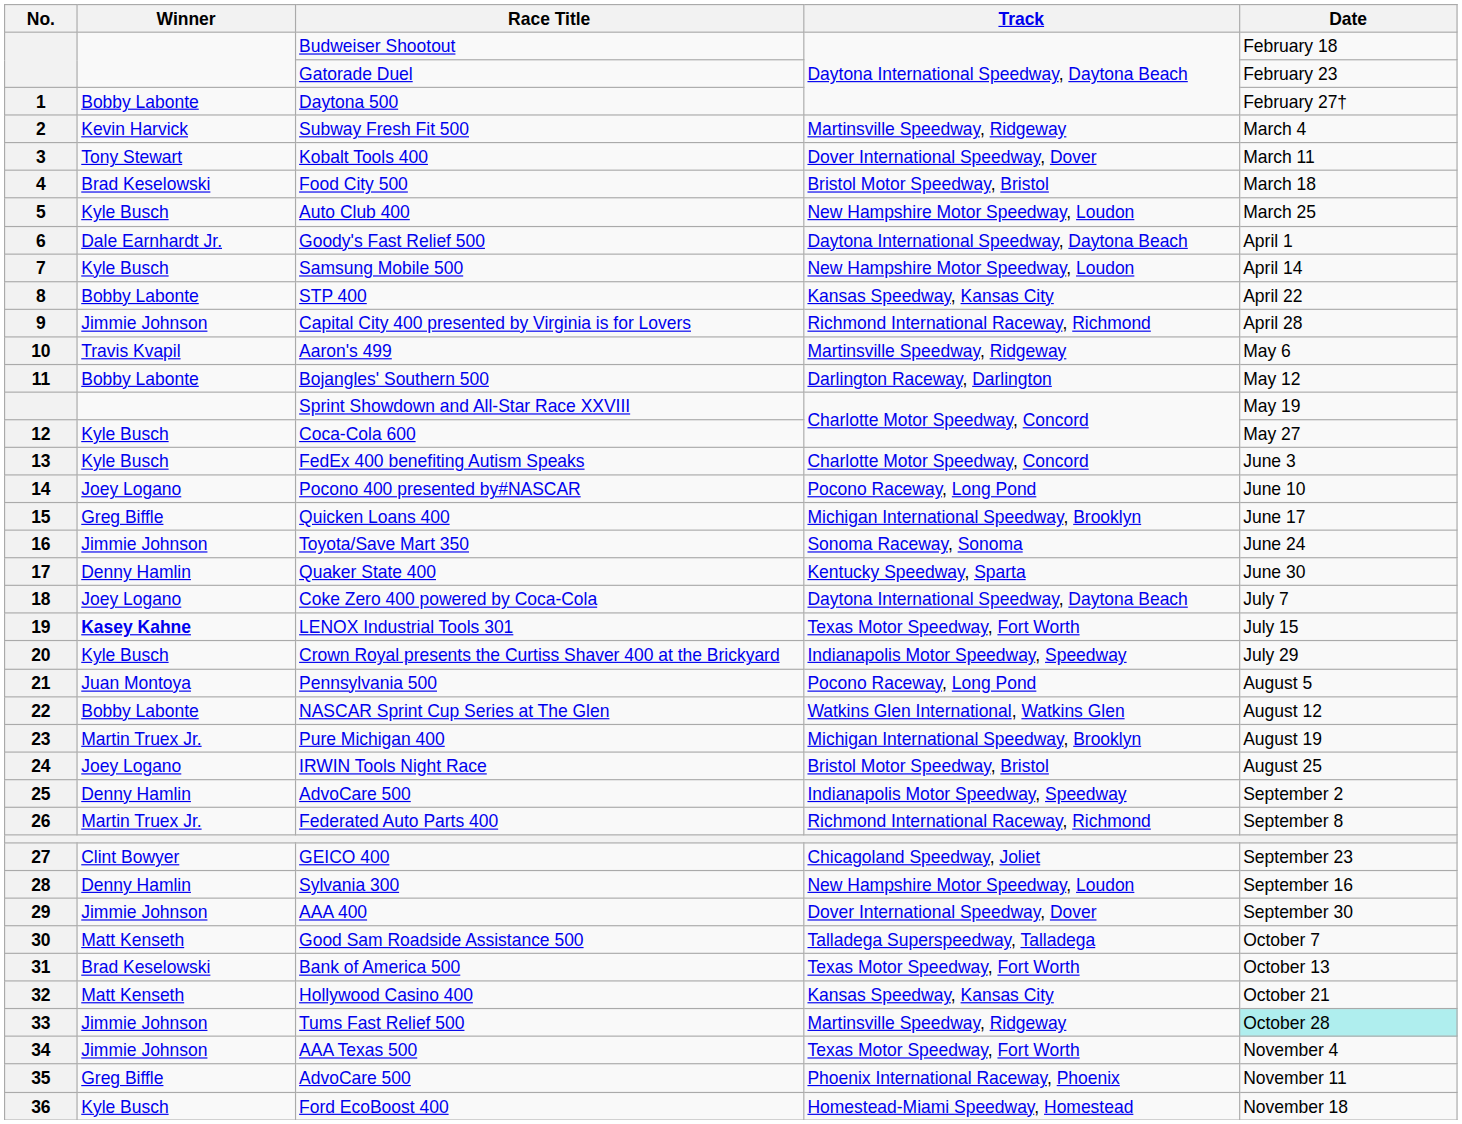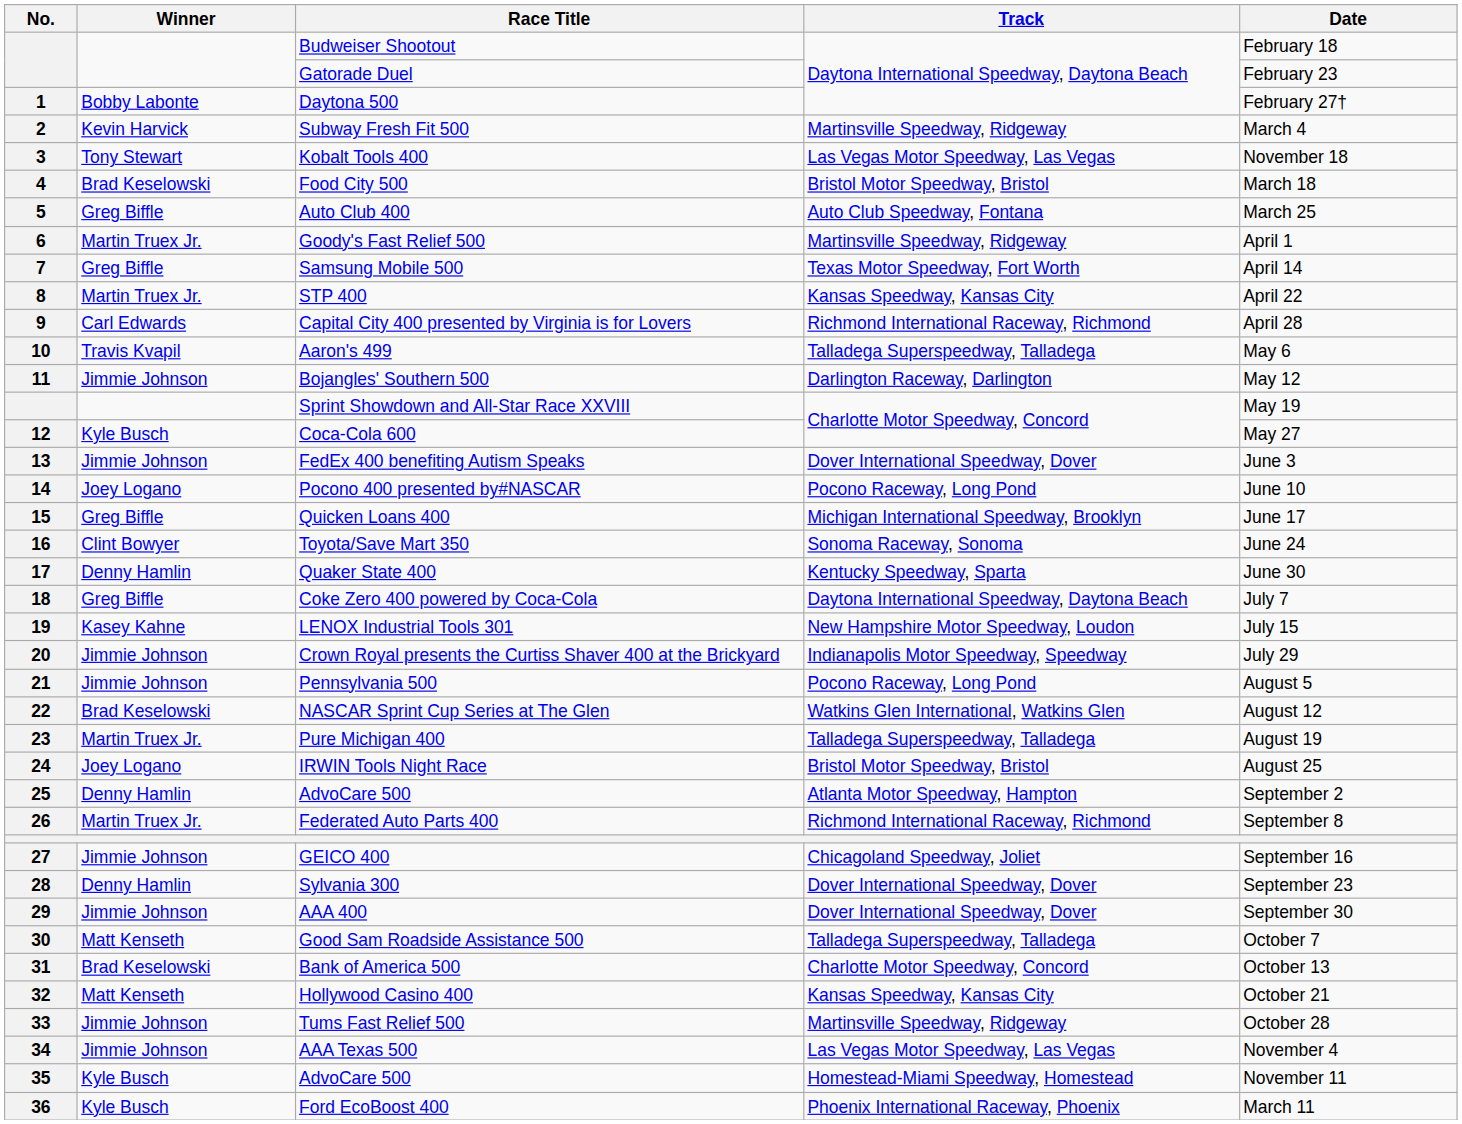 <table class="wikitable sortable" style="font-size:95%; width:100%">
 <tr>
 <th style="width:5%;">No.</th>
 <th style="width:15%;">Winner</th>
 <th style="width:35%;">Race Title</th>
 <th style="width:30%;"><a href='#'>Track</a></th>
 <th style="width:15%;">Date</th>
 </tr>
 <tr>
 <th rowspan="2"></th>
 <td rowspan="2"></td>
 <td><a href='#'>Budweiser Shootout</a></td>
 <td rowspan="3"><a href='#'>Daytona International Speedway</a>, <a href='#'>Daytona Beach</a></td>
 <td>February 18</td>
 </tr>
 <tr>
 <td><a href='#'>Gatorade Duel</a></td>
 <td>February 23</td>
 </tr>
 <tr>
 <th>1</th>
 <td><a href='#'>Bobby Labonte</a></td>
 <td><a href='#'>Daytona 500</a></td>
 <td>February 27†</td>
 </tr>
 <tr>
 <th>2</th>
 <td><a href='#'>Kevin Harvick</a></td>
 <td><a href='#'>Subway Fresh Fit 500</a></td>
 <td><a href='#'>Martinsville Speedway</a>, <a href='#'>Ridgeway</a></td>
 <td>March 4</td>
 </tr>
 <tr>
 <th>3</th>
 <td><a href='#'>Tony Stewart</a></td>
 <td><a href='#'>Kobalt Tools 400</a></td>
-<td><a href='#'>Dover International Speedway</a>, <a href='#'>Dover</a></td>
-<td>March 11</td>
+<td><a href='#'>Las Vegas Motor Speedway</a>, <a href='#'>Las Vegas</a></td>
+<td>November 18</td>
 </tr>
 <tr>
 <th>4</th>
 <td><a href='#'>Brad Keselowski</a></td>
 <td><a href='#'>Food City 500</a></td>
 <td><a href='#'>Bristol Motor Speedway</a>, <a href='#'>Bristol</a></td>
 <td>March 18</td>
 </tr>
 <tr>
 <th>5</th>
-<td><a href='#'>Kyle Busch</a></td>
+<td><a href='#'>Greg Biffle</a></td>
 <td><a href='#'>Auto Club 400</a></td>
-<td><a href='#'>New Hampshire Motor Speedway</a>, <a href='#'>Loudon</a></td>
+<td><a href='#'>Auto Club Speedway</a>, <a href='#'>Fontana</a></td>
 <td>March 25</td>
 </tr>
 <tr>
 <th>6</th>
-<td><a href='#'>Dale Earnhardt Jr.</a></td>
+<td><a href='#'>Martin Truex Jr.</a></td>
 <td><a href='#'>Goody's Fast Relief 500</a></td>
-<td><a href='#'>Daytona International Speedway</a>, <a href='#'>Daytona Beach</a></td>
+<td><a href='#'>Martinsville Speedway</a>, <a href='#'>Ridgeway</a></td>
 <td>April 1</td>
 </tr>
 <tr>
 <th>7</th>
-<td><a href='#'>Kyle Busch</a></td>
+<td><a href='#'>Greg Biffle</a></td>
 <td><a href='#'>Samsung Mobile 500</a></td>
-<td><a href='#'>New Hampshire Motor Speedway</a>, <a href='#'>Loudon</a></td>
+<td><a href='#'>Texas Motor Speedway</a>, <a href='#'>Fort Worth</a></td>
 <td>April 14</td>
 </tr>
 <tr>
 <th>8</th>
-<td><a href='#'>Bobby Labonte</a></td>
+<td><a href='#'>Martin Truex Jr.</a></td>
 <td><a href='#'>STP 400</a></td>
 <td><a href='#'>Kansas Speedway</a>, <a href='#'>Kansas City</a></td>
 <td>April 22</td>
 </tr>
 <tr>
 <th>9</th>
-<td><a href='#'>Jimmie Johnson</a></td>
+<td><a href='#'>Carl Edwards</a></td>
 <td><a href='#'>Capital City 400 presented by Virginia is for Lovers</a></td>
 <td><a href='#'>Richmond International Raceway</a>, <a href='#'>Richmond</a></td>
 <td>April 28</td>
 </tr>
 <tr>
 <th>10</th>
 <td><a href='#'>Travis Kvapil</a></td>
 <td><a href='#'>Aaron's 499</a></td>
-<td><a href='#'>Martinsville Speedway</a>, <a href='#'>Ridgeway</a></td>
+<td><a href='#'>Talladega Superspeedway</a>, <a href='#'>Talladega</a></td>
 <td>May 6</td>
 </tr>
 <tr>
 <th>11</th>
-<td><a href='#'>Bobby Labonte</a></td>
+<td><a href='#'>Jimmie Johnson</a></td>
 <td><a href='#'>Bojangles' Southern 500</a></td>
 <td><a href='#'>Darlington Raceway</a>, <a href='#'>Darlington</a></td>
 <td>May 12</td>
 </tr>
 <tr>
 <th></th>
 <td></td>
 <td><a href='#'>Sprint Showdown and All-Star Race XXVIII</a></td>
 <td rowspan="2"><a href='#'>Charlotte Motor Speedway</a>, <a href='#'>Concord</a></td>
 <td>May 19</td>
 </tr>
 <tr>
 <th>12</th>
 <td><a href='#'>Kyle Busch</a></td>
 <td><a href='#'>Coca-Cola 600</a></td>
 <td>May 27</td>
 </tr>
 <tr>
 <th>13</th>
-<td><a href='#'>Kyle Busch</a></td>
+<td><a href='#'>Jimmie Johnson</a></td>
 <td><a href='#'>FedEx 400 benefiting Autism Speaks</a></td>
-<td><a href='#'>Charlotte Motor Speedway</a>, <a href='#'>Concord</a></td>
+<td><a href='#'>Dover International Speedway</a>, <a href='#'>Dover</a></td>
 <td>June 3</td>
 </tr>
 <tr>
 <th>14</th>
 <td><a href='#'>Joey Logano</a></td>
 <td><a href='#'>Pocono 400 presented by#NASCAR</a></td>
 <td><a href='#'>Pocono Raceway</a>, <a href='#'>Long Pond</a></td>
 <td>June 10</td>
 </tr>
 <tr>
 <th>15</th>
 <td><a href='#'>Greg Biffle</a></td>
 <td><a href='#'>Quicken Loans 400</a></td>
 <td><a href='#'>Michigan International Speedway</a>, <a href='#'>Brooklyn</a></td>
 <td>June 17</td>
 </tr>
 <tr>
 <th>16</th>
-<td><a href='#'>Jimmie Johnson</a></td>
+<td><a href='#'>Clint Bowyer</a></td>
 <td><a href='#'>Toyota/Save Mart 350</a></td>
 <td><a href='#'>Sonoma Raceway</a>, <a href='#'>Sonoma</a></td>
 <td>June 24</td>
 </tr>
 <tr>
 <th>17</th>
 <td><a href='#'>Denny Hamlin</a></td>
 <td><a href='#'>Quaker State 400</a></td>
 <td><a href='#'>Kentucky Speedway</a>, <a href='#'>Sparta</a></td>
 <td>June 30</td>
 </tr>
 <tr>
 <th>18</th>
-<td><a href='#'>Joey Logano</a></td>
+<td><a href='#'>Greg Biffle</a></td>
 <td><a href='#'>Coke Zero 400 powered by Coca-Cola</a></td>
 <td><a href='#'>Daytona International Speedway</a>, <a href='#'>Daytona Beach</a></td>
 <td>July 7</td>
 </tr>
 <tr>
 <th>19</th>
-<td><strong><a href='#'>Kasey Kahne</a></strong></td>
+<td><a href='#'>Kasey Kahne</a></td>
 <td><a href='#'>LENOX Industrial Tools 301</a></td>
-<td><a href='#'>Texas Motor Speedway</a>, <a href='#'>Fort Worth</a></td>
+<td><a href='#'>New Hampshire Motor Speedway</a>, <a href='#'>Loudon</a></td>
 <td>July 15</td>
 </tr>
 <tr>
 <th>20</th>
-<td><a href='#'>Kyle Busch</a></td>
+<td><a href='#'>Jimmie Johnson</a></td>
 <td><a href='#'>Crown Royal presents the Curtiss Shaver 400 at the Brickyard</a></td>
 <td><a href='#'>Indianapolis Motor Speedway</a>, <a href='#'>Speedway</a></td>
 <td>July 29</td>
 </tr>
 <tr>
 <th>21</th>
-<td><a href='#'>Juan Montoya</a></td>
+<td><a href='#'>Jimmie Johnson</a></td>
 <td><a href='#'>Pennsylvania 500</a></td>
 <td><a href='#'>Pocono Raceway</a>, <a href='#'>Long Pond</a></td>
 <td>August 5</td>
 </tr>
 <tr>
 <th>22</th>
-<td><a href='#'>Bobby Labonte</a></td>
+<td><a href='#'>Brad Keselowski</a></td>
 <td><a href='#'>NASCAR Sprint Cup Series at The Glen</a></td>
 <td><a href='#'>Watkins Glen International</a>, <a href='#'>Watkins Glen</a></td>
 <td>August 12</td>
 </tr>
 <tr>
 <th>23</th>
 <td><a href='#'>Martin Truex Jr.</a></td>
 <td><a href='#'>Pure Michigan 400</a></td>
-<td><a href='#'>Michigan International Speedway</a>, <a href='#'>Brooklyn</a></td>
+<td><a href='#'>Talladega Superspeedway</a>, <a href='#'>Talladega</a></td>
 <td>August 19</td>
 </tr>
 <tr>
 <th>24</th>
 <td><a href='#'>Joey Logano</a></td>
 <td><a href='#'>IRWIN Tools Night Race</a></td>
 <td><a href='#'>Bristol Motor Speedway</a>, <a href='#'>Bristol</a></td>
 <td>August 25</td>
 </tr>
 <tr>
 <th>25</th>
 <td><a href='#'>Denny Hamlin</a></td>
 <td><a href='#'>AdvoCare 500</a></td>
-<td><a href='#'>Indianapolis Motor Speedway</a>, <a href='#'>Speedway</a></td>
+<td><a href='#'>Atlanta Motor Speedway</a>, <a href='#'>Hampton</a></td>
 <td>September 2</td>
 </tr>
 <tr>
 <th>26</th>
 <td><a href='#'>Martin Truex Jr.</a></td>
 <td><a href='#'>Federated Auto Parts 400</a></td>
 <td><a href='#'>Richmond International Raceway</a>, <a href='#'>Richmond</a></td>
 <td>September 8</td>
 </tr>
 <tr>
 <th colspan="5"></th>
 </tr>
 <tr>
 <th>27</th>
-<td><a href='#'>Clint Bowyer</a></td>
+<td><a href='#'>Jimmie Johnson</a></td>
 <td><a href='#'>GEICO 400</a></td>
 <td><a href='#'>Chicagoland Speedway</a>, <a href='#'>Joliet</a></td>
-<td>September 23</td>
+<td>September 16</td>
 </tr>
 <tr>
 <th>28</th>
 <td><a href='#'>Denny Hamlin</a></td>
 <td><a href='#'>Sylvania 300</a></td>
-<td><a href='#'>New Hampshire Motor Speedway</a>, <a href='#'>Loudon</a></td>
-<td>September 16</td>
+<td><a href='#'>Dover International Speedway</a>, <a href='#'>Dover</a></td>
+<td>September 23</td>
 </tr>
 <tr>
 <th>29</th>
 <td><a href='#'>Jimmie Johnson</a></td>
 <td><a href='#'>AAA 400</a></td>
 <td><a href='#'>Dover International Speedway</a>, <a href='#'>Dover</a></td>
 <td>September 30</td>
 </tr>
 <tr>
 <th>30</th>
 <td><a href='#'>Matt Kenseth</a></td>
 <td><a href='#'>Good Sam Roadside Assistance 500</a></td>
 <td><a href='#'>Talladega Superspeedway</a>, <a href='#'>Talladega</a></td>
 <td>October 7</td>
 </tr>
 <tr>
 <th>31</th>
 <td><a href='#'>Brad Keselowski</a></td>
 <td><a href='#'>Bank of America 500</a></td>
-<td><a href='#'>Texas Motor Speedway</a>, <a href='#'>Fort Worth</a></td>
+<td><a href='#'>Charlotte Motor Speedway</a>, <a href='#'>Concord</a></td>
 <td>October 13</td>
 </tr>
 <tr>
 <th>32</th>
 <td><a href='#'>Matt Kenseth</a></td>
 <td><a href='#'>Hollywood Casino 400</a></td>
 <td><a href='#'>Kansas Speedway</a>, <a href='#'>Kansas City</a></td>
 <td>October 21</td>
 </tr>
 <tr>
 <th>33</th>
 <td><a href='#'>Jimmie Johnson</a></td>
 <td><a href='#'>Tums Fast Relief 500</a></td>
 <td><a href='#'>Martinsville Speedway</a>, <a href='#'>Ridgeway</a></td>
-<td style="background: paleturquoise;">October 28</td>
+<td>October 28</td>
 </tr>
 <tr>
 <th>34</th>
 <td><a href='#'>Jimmie Johnson</a></td>
 <td><a href='#'>AAA Texas 500</a></td>
-<td><a href='#'>Texas Motor Speedway</a>, <a href='#'>Fort Worth</a></td>
+<td><a href='#'>Las Vegas Motor Speedway</a>, <a href='#'>Las Vegas</a></td>
 <td>November 4</td>
 </tr>
 <tr>
 <th>35</th>
-<td><a href='#'>Greg Biffle</a></td>
+<td><a href='#'>Kyle Busch</a></td>
 <td><a href='#'>AdvoCare 500</a></td>
-<td><a href='#'>Phoenix International Raceway</a>, <a href='#'>Phoenix</a></td>
+<td><a href='#'>Homestead-Miami Speedway</a>, <a href='#'>Homestead</a></td>
 <td>November 11</td>
 </tr>
 <tr>
 <th>36</th>
 <td><a href='#'>Kyle Busch</a></td>
 <td><a href='#'>Ford EcoBoost 400</a></td>
-<td><a href='#'>Homestead-Miami Speedway</a>, <a href='#'>Homestead</a></td>
-<td>November 18</td>
+<td><a href='#'>Phoenix International Raceway</a>, <a href='#'>Phoenix</a></td>
+<td>March 11</td>
 </tr>
 </table>
